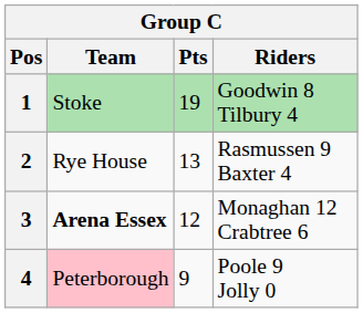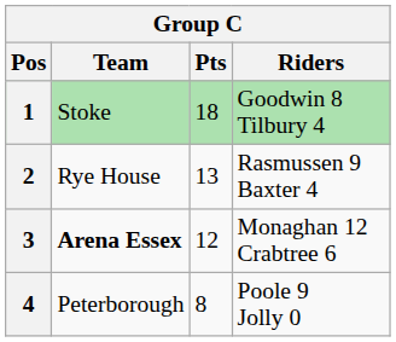 <table class="wikitable">
 <tr>
 <th colspan="4">Group C</th>
 </tr>
 <tr>
 <th width=20>Pos</th>
 <th width=80>Team</th>
 <th width=20>Pts</th>
 <th width=100>Riders</th>
 </tr>
 <tr style="background:#ACE1AF;">
 <th>1</th>
 <td>Stoke</td>
-<td>19</td>
+<td>18</td>
 <td>Goodwin 8<br>Tilbury 4</td>
 </tr>
 <tr>
 <th>2</th>
 <td>Rye House</td>
 <td>13</td>
 <td>Rasmussen 9<br>Baxter 4</td>
 </tr>
 <tr>
 <th>3</th>
 <td><strong>Arena Essex</strong></td>
 <td>12</td>
 <td>Monaghan 12<br>Crabtree 6</td>
 </tr>
 <tr>
 <th>4</th>
-<td style="background: pink;">Peterborough</td>
-<td>9</td>
+<td>Peterborough</td>
+<td>8</td>
 <td>Poole 9<br>Jolly 0</td>
 </tr>
 </table>
